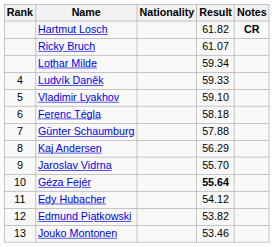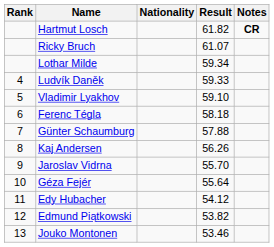 <table class="wikitable sortable" style="text-align:center">
 <tr>
 <th>Rank</th>
 <th>Name</th>
 <th>Nationality</th>
 <th>Result</th>
 <th>Notes</th>
 </tr>
 <tr>
 <td></td>
 <td align=left><a href='#'>Hartmut Losch</a></td>
 <td align=left></td>
 <td>61.82</td>
 <td><strong>CR</strong></td>
 </tr>
 <tr>
 <td></td>
 <td align=left><a href='#'>Ricky Bruch</a></td>
 <td align=left></td>
 <td>61.07</td>
 <td></td>
 </tr>
 <tr>
 <td></td>
 <td align=left><a href='#'>Lothar Milde</a></td>
 <td align=left></td>
 <td>59.34</td>
 <td></td>
 </tr>
 <tr>
 <td>4</td>
 <td align=left><a href='#'>Ludvík Daněk</a></td>
 <td align=left></td>
 <td>59.33</td>
 <td></td>
 </tr>
 <tr>
 <td>5</td>
 <td align=left><a href='#'>Vladimir Lyakhov</a></td>
 <td align=left></td>
 <td>59.10</td>
 <td></td>
 </tr>
 <tr>
 <td>6</td>
 <td align=left><a href='#'>Ferenc Tégla</a></td>
 <td align=left></td>
 <td>58.18</td>
 <td></td>
 </tr>
 <tr>
 <td>7</td>
 <td align=left><a href='#'>Günter Schaumburg</a></td>
 <td align=left></td>
 <td>57.88</td>
 <td></td>
 </tr>
 <tr>
 <td>8</td>
 <td align=left><a href='#'>Kaj Andersen</a></td>
 <td align=left></td>
-<td>56.29</td>
+<td>56.26</td>
 <td></td>
 </tr>
 <tr>
 <td>9</td>
 <td align=left><a href='#'>Jaroslav Vidrna</a></td>
 <td align=left></td>
 <td>55.70</td>
 <td></td>
 </tr>
 <tr>
 <td>10</td>
 <td align=left><a href='#'>Géza Fejér</a></td>
 <td align=left></td>
-<td><strong>55.64</strong></td>
+<td>55.64</td>
 <td></td>
 </tr>
 <tr>
 <td>11</td>
 <td align=left><a href='#'>Edy Hubacher</a></td>
 <td align=left></td>
 <td>54.12</td>
 <td></td>
 </tr>
 <tr>
 <td>12</td>
 <td align=left><a href='#'>Edmund Piątkowski</a></td>
 <td align=left></td>
 <td>53.82</td>
 <td></td>
 </tr>
 <tr>
 <td>13</td>
 <td align=left><a href='#'>Jouko Montonen</a></td>
 <td align=left></td>
 <td>53.46</td>
 <td></td>
 </tr>
 </table>
